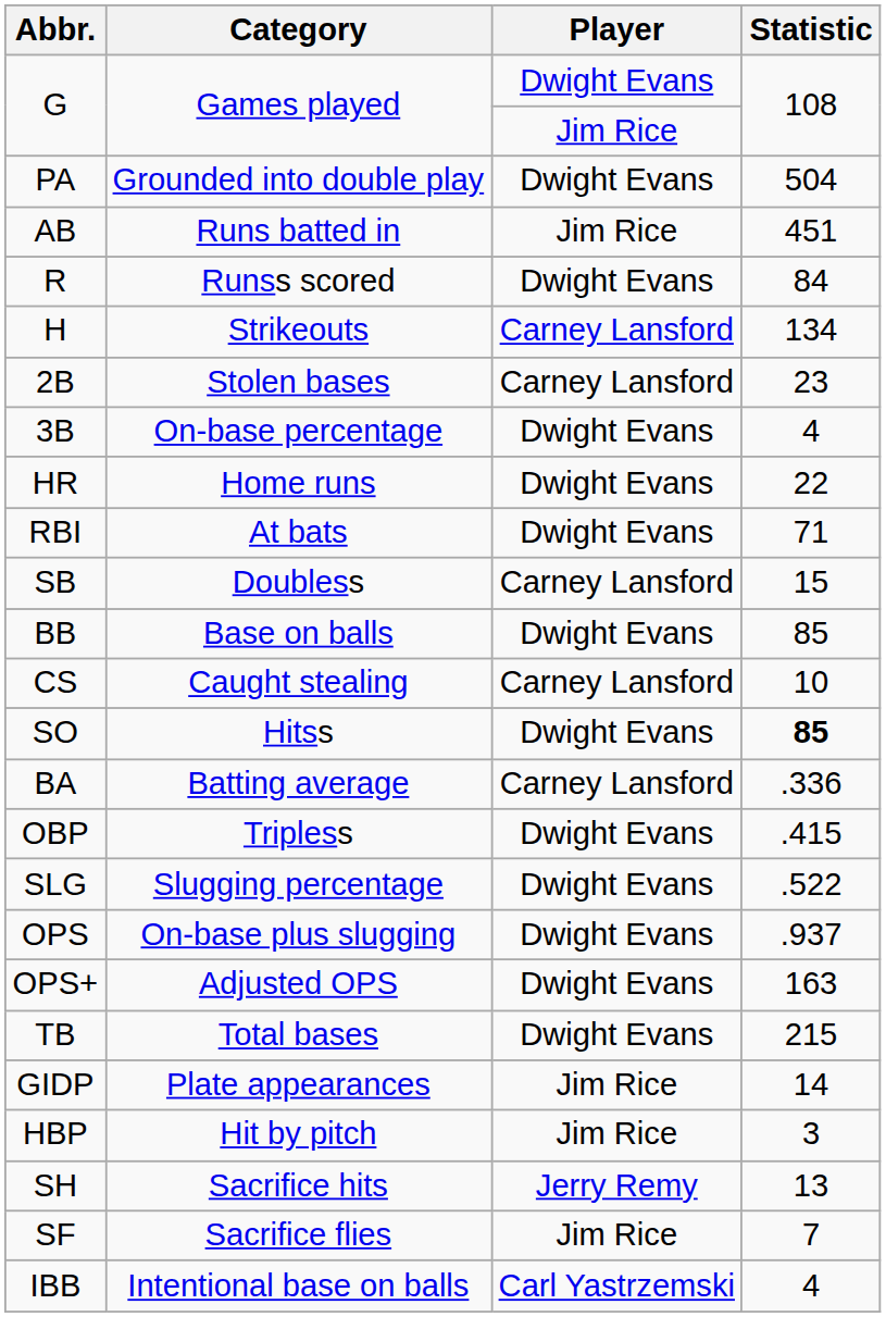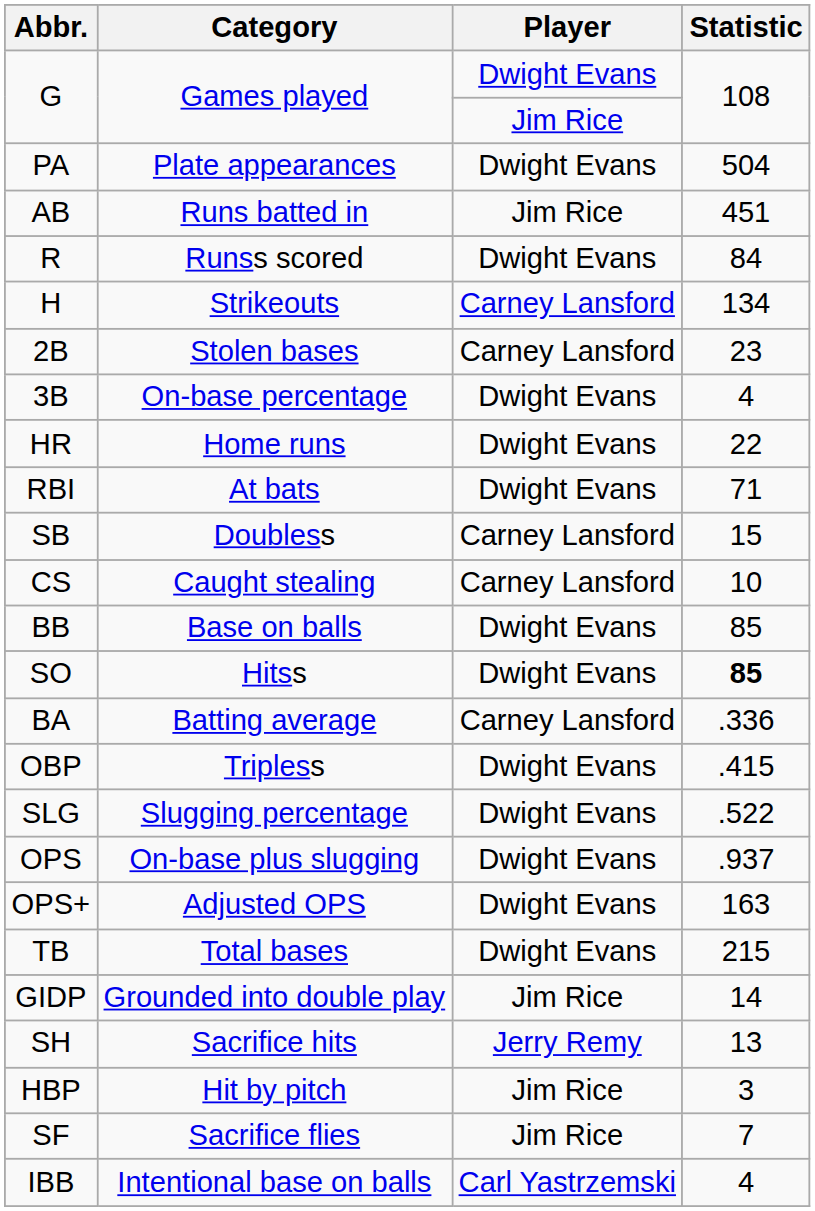 <table class="wikitable sortable" style="text-align:center;">
 <tr>
 <th>Abbr.</th>
 <th>Category</th>
 <th>Player</th>
 <th>Statistic</th>
 </tr>
 <tr>
 <td rowspan=2>G</td>
 <td rowspan=2><a href='#'>Games played</a></td>
 <td><a href='#'>Dwight Evans</a></td>
 <td rowspan=2>108</td>
 </tr>
 <tr>
 <td><a href='#'>Jim Rice</a></td>
 </tr>
 <tr>
 <td>PA</td>
-<td><a href='#'>Grounded into double play</a></td>
+<td><a href='#'>Plate appearances</a></td>
 <td>Dwight Evans</td>
 <td>504</td>
 </tr>
 <tr>
 <td>AB</td>
 <td><a href='#'>Runs batted in</a></td>
 <td>Jim Rice</td>
 <td>451</td>
 </tr>
 <tr>
 <td>R</td>
 <td><a href='#'>Runs</a>s scored</td>
 <td>Dwight Evans</td>
 <td>84</td>
 </tr>
 <tr>
 <td>H</td>
 <td><a href='#'>Strikeouts</a></td>
 <td><a href='#'>Carney Lansford</a></td>
 <td>134</td>
 </tr>
 <tr>
 <td>2B</td>
 <td><a href='#'>Stolen bases</a></td>
 <td>Carney Lansford</td>
 <td>23</td>
 </tr>
 <tr>
 <td>3B</td>
 <td><a href='#'>On-base percentage</a></td>
 <td>Dwight Evans</td>
 <td>4</td>
 </tr>
 <tr>
 <td>HR</td>
 <td><a href='#'>Home runs</a></td>
 <td>Dwight Evans</td>
 <td>22</td>
 </tr>
 <tr>
 <td>RBI</td>
 <td><a href='#'>At bats</a></td>
 <td>Dwight Evans</td>
 <td>71</td>
 </tr>
 <tr>
 <td>SB</td>
 <td><a href='#'>Doubles</a>s</td>
 <td>Carney Lansford</td>
 <td>15</td>
 </tr>
 <tr>
+<td>CS</td>
+<td><a href='#'>Caught stealing</a></td>
+<td>Carney Lansford</td>
+<td>10</td>
+</tr>
+<tr>
 <td>BB</td>
 <td><a href='#'>Base on balls</a></td>
 <td>Dwight Evans</td>
 <td>85</td>
-</tr>
-<tr>
-<td>CS</td>
-<td><a href='#'>Caught stealing</a></td>
-<td>Carney Lansford</td>
-<td>10</td>
 </tr>
 <tr>
 <td>SO</td>
 <td><a href='#'>Hits</a>s</td>
 <td>Dwight Evans</td>
 <td><strong>85</strong></td>
 </tr>
 <tr>
 <td>BA</td>
 <td><a href='#'>Batting average</a></td>
 <td>Carney Lansford</td>
 <td>.336</td>
 </tr>
 <tr>
 <td>OBP</td>
 <td><a href='#'>Triples</a>s</td>
 <td>Dwight Evans</td>
 <td>.415</td>
 </tr>
 <tr>
 <td>SLG</td>
 <td><a href='#'>Slugging percentage</a></td>
 <td>Dwight Evans</td>
 <td>.522</td>
 </tr>
 <tr>
 <td>OPS</td>
 <td><a href='#'>On-base plus slugging</a></td>
 <td>Dwight Evans</td>
 <td>.937</td>
 </tr>
 <tr>
 <td>OPS+</td>
 <td><a href='#'>Adjusted OPS</a></td>
 <td>Dwight Evans</td>
 <td>163</td>
 </tr>
 <tr>
 <td>TB</td>
 <td><a href='#'>Total bases</a></td>
 <td>Dwight Evans</td>
 <td>215</td>
 </tr>
 <tr>
 <td>GIDP</td>
-<td><a href='#'>Plate appearances</a></td>
+<td><a href='#'>Grounded into double play</a></td>
 <td>Jim Rice</td>
 <td>14</td>
+</tr>
+<tr>
+<td>SH</td>
+<td><a href='#'>Sacrifice hits</a></td>
+<td><a href='#'>Jerry Remy</a></td>
+<td>13</td>
 </tr>
 <tr>
 <td>HBP</td>
 <td><a href='#'>Hit by pitch</a></td>
 <td>Jim Rice</td>
 <td>3</td>
-</tr>
-<tr>
-<td>SH</td>
-<td><a href='#'>Sacrifice hits</a></td>
-<td><a href='#'>Jerry Remy</a></td>
-<td>13</td>
 </tr>
 <tr>
 <td>SF</td>
 <td><a href='#'>Sacrifice flies</a></td>
 <td>Jim Rice</td>
 <td>7</td>
 </tr>
 <tr>
 <td>IBB</td>
 <td><a href='#'>Intentional base on balls</a></td>
 <td><a href='#'>Carl Yastrzemski</a></td>
 <td>4</td>
 </tr>
 </table>
